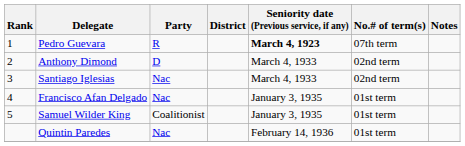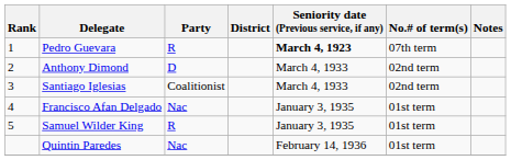 <table class="wikitable sortable">
 <tr valign=bottom>
 <th>Rank</th>
 <th>Delegate</th>
 <th>Party</th>
 <th>District</th>
 <th>Seniority date<br><small>(Previous service, if any)</small><br></th>
 <th>No.# of term(s)</th>
 <th>Notes</th>
 </tr>
 <tr>
 <td>1</td>
 <td><a href='#'>Pedro Guevara</a></td>
 <td><a href='#'>R</a></td>
 <td></td>
 <td><strong>March 4, 1923</strong></td>
 <td>07th term</td>
 <td></td>
 </tr>
 <tr>
 <td>2</td>
 <td><a href='#'>Anthony Dimond</a></td>
 <td><a href='#'>D</a></td>
 <td></td>
 <td>March 4, 1933</td>
 <td>02nd term</td>
 <td></td>
 </tr>
 <tr>
 <td>3</td>
 <td><a href='#'>Santiago Iglesias</a></td>
-<td><a href='#'>Nac</a></td>
+<td>Coalitionist</td>
 <td></td>
 <td>March 4, 1933</td>
 <td>02nd term</td>
 <td></td>
 </tr>
 <tr>
 <td>4</td>
 <td><a href='#'>Francisco Afan Delgado</a></td>
 <td><a href='#'>Nac</a></td>
 <td></td>
 <td>January 3, 1935</td>
 <td>01st term</td>
 <td></td>
 </tr>
 <tr>
 <td>5</td>
 <td><a href='#'>Samuel Wilder King</a></td>
-<td>Coalitionist</td>
+<td><a href='#'>R</a></td>
 <td></td>
 <td>January 3, 1935</td>
 <td>01st term</td>
 <td></td>
 </tr>
 <tr>
 <td></td>
 <td><a href='#'>Quintin Paredes</a></td>
 <td><a href='#'>Nac</a></td>
 <td></td>
 <td>February 14, 1936</td>
 <td>01st term</td>
 <td></td>
 </tr>
 <tr>
 </tr>
 </table>
